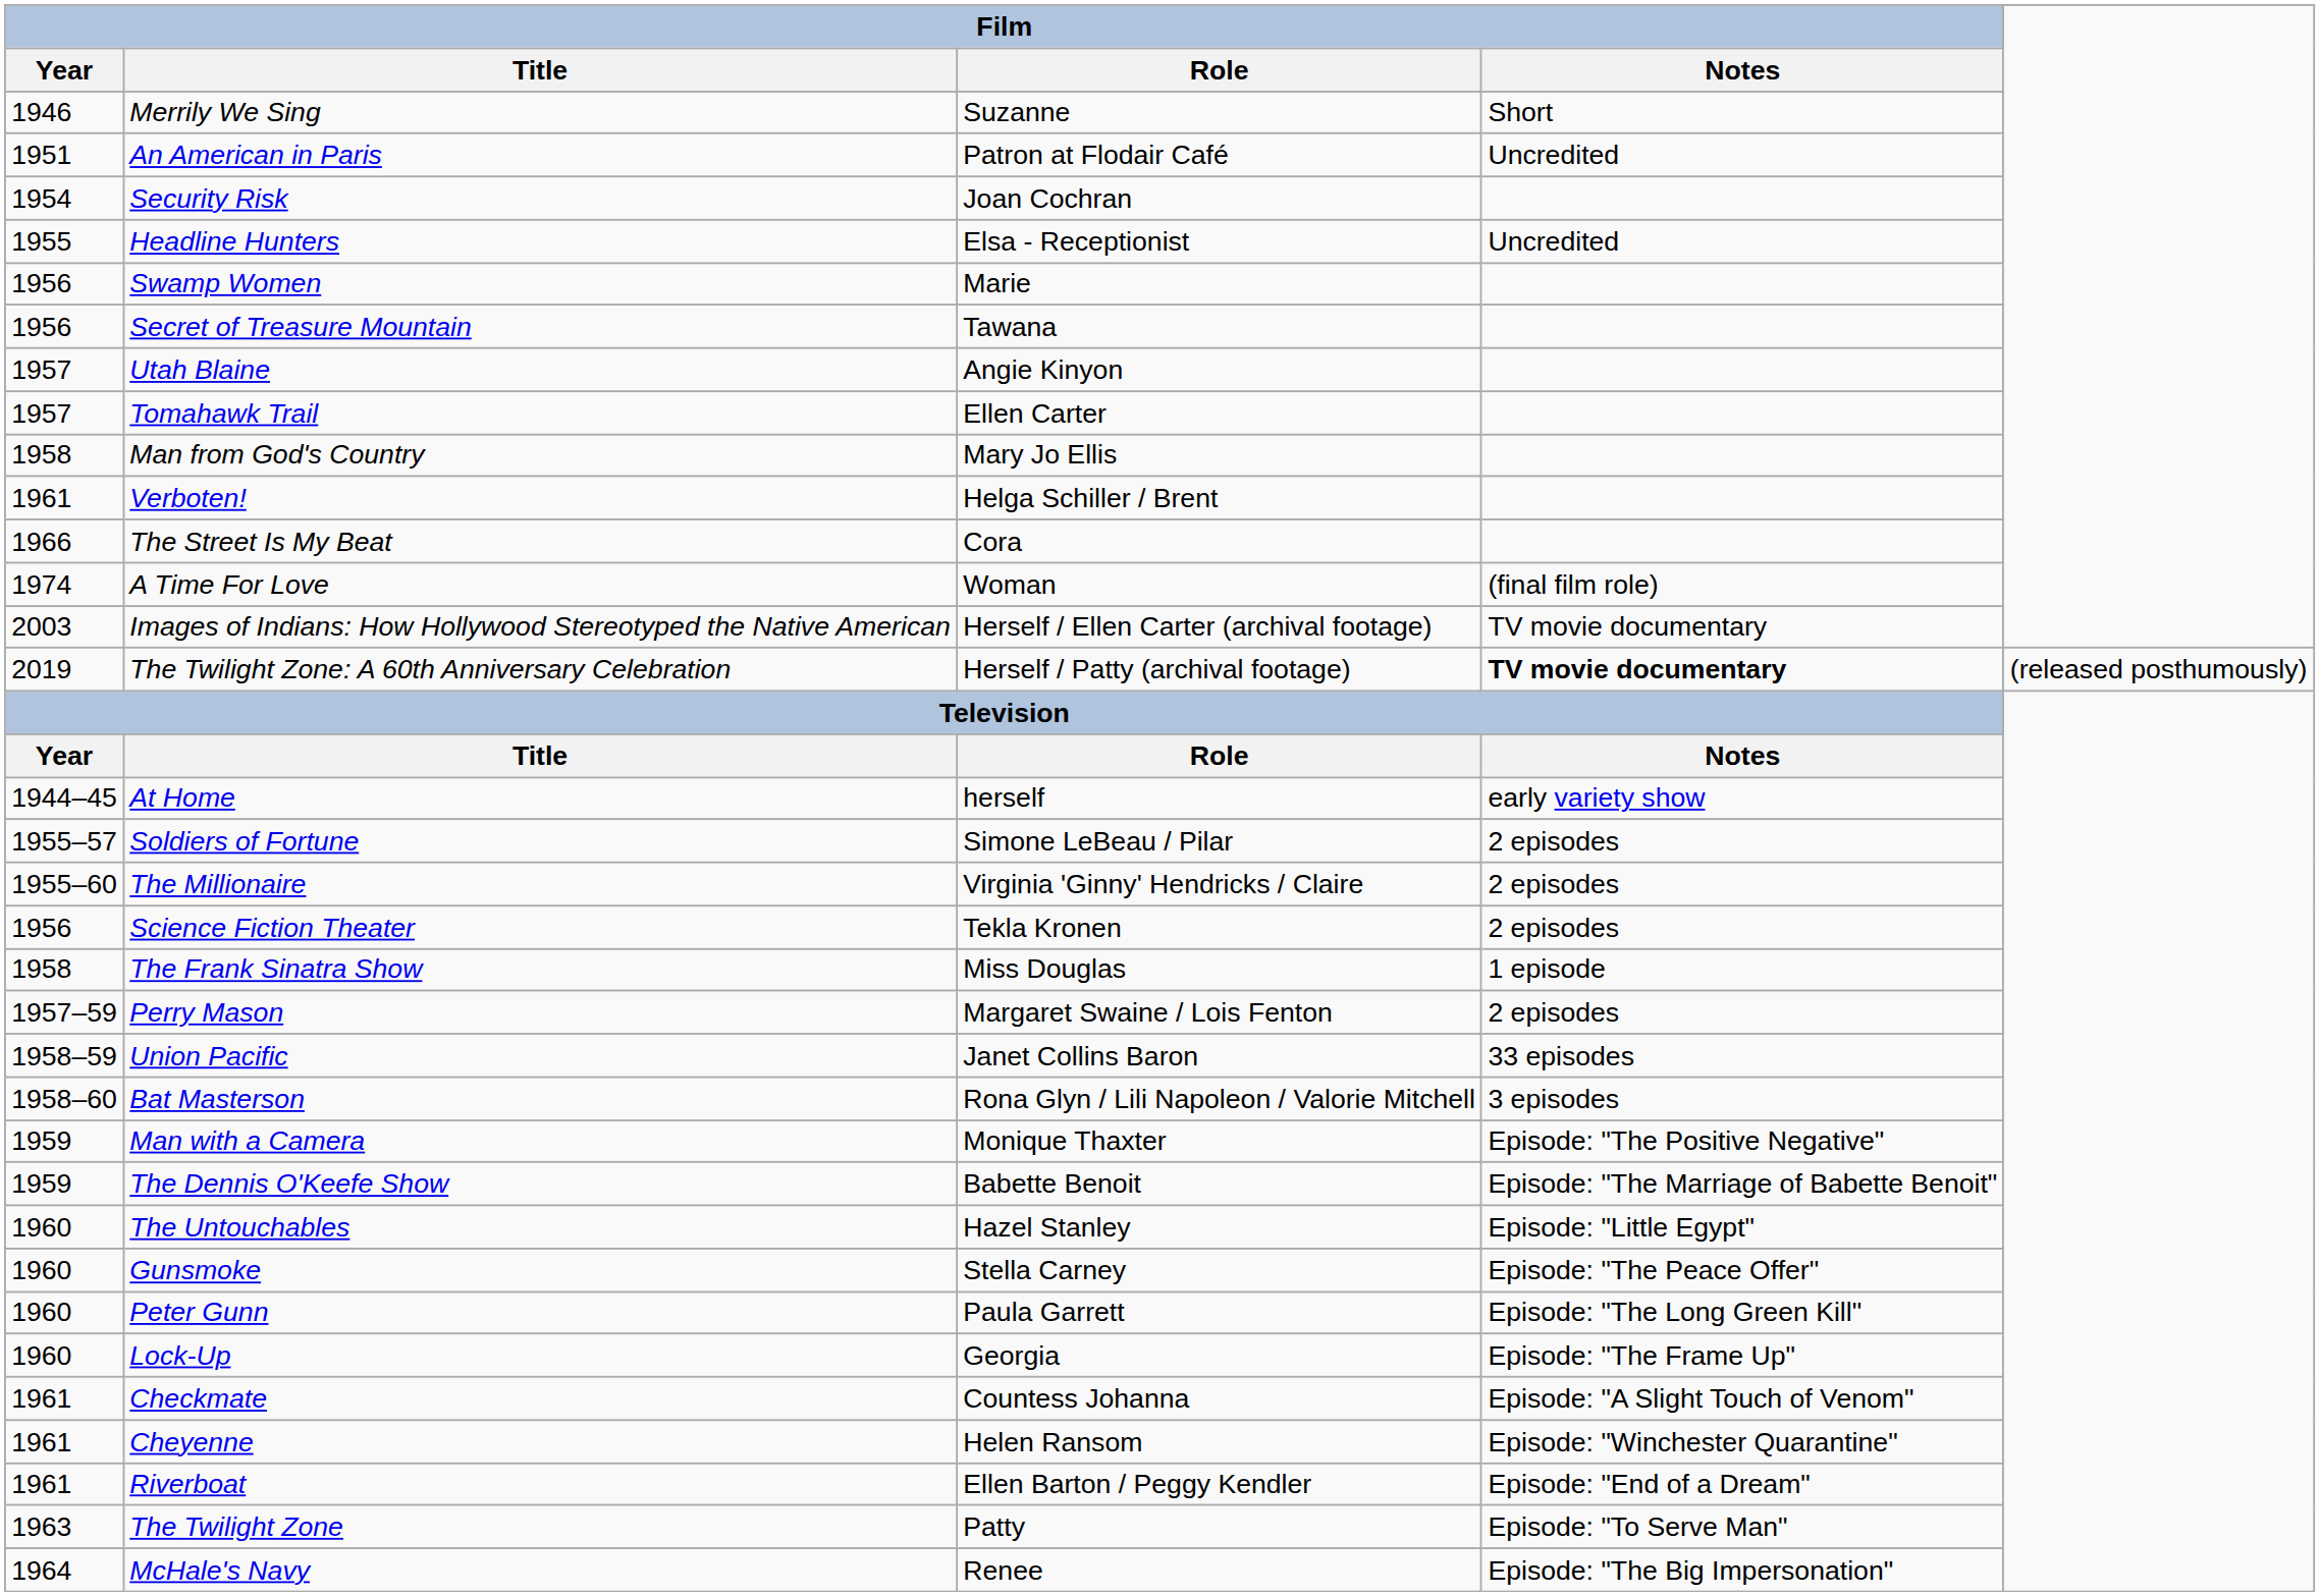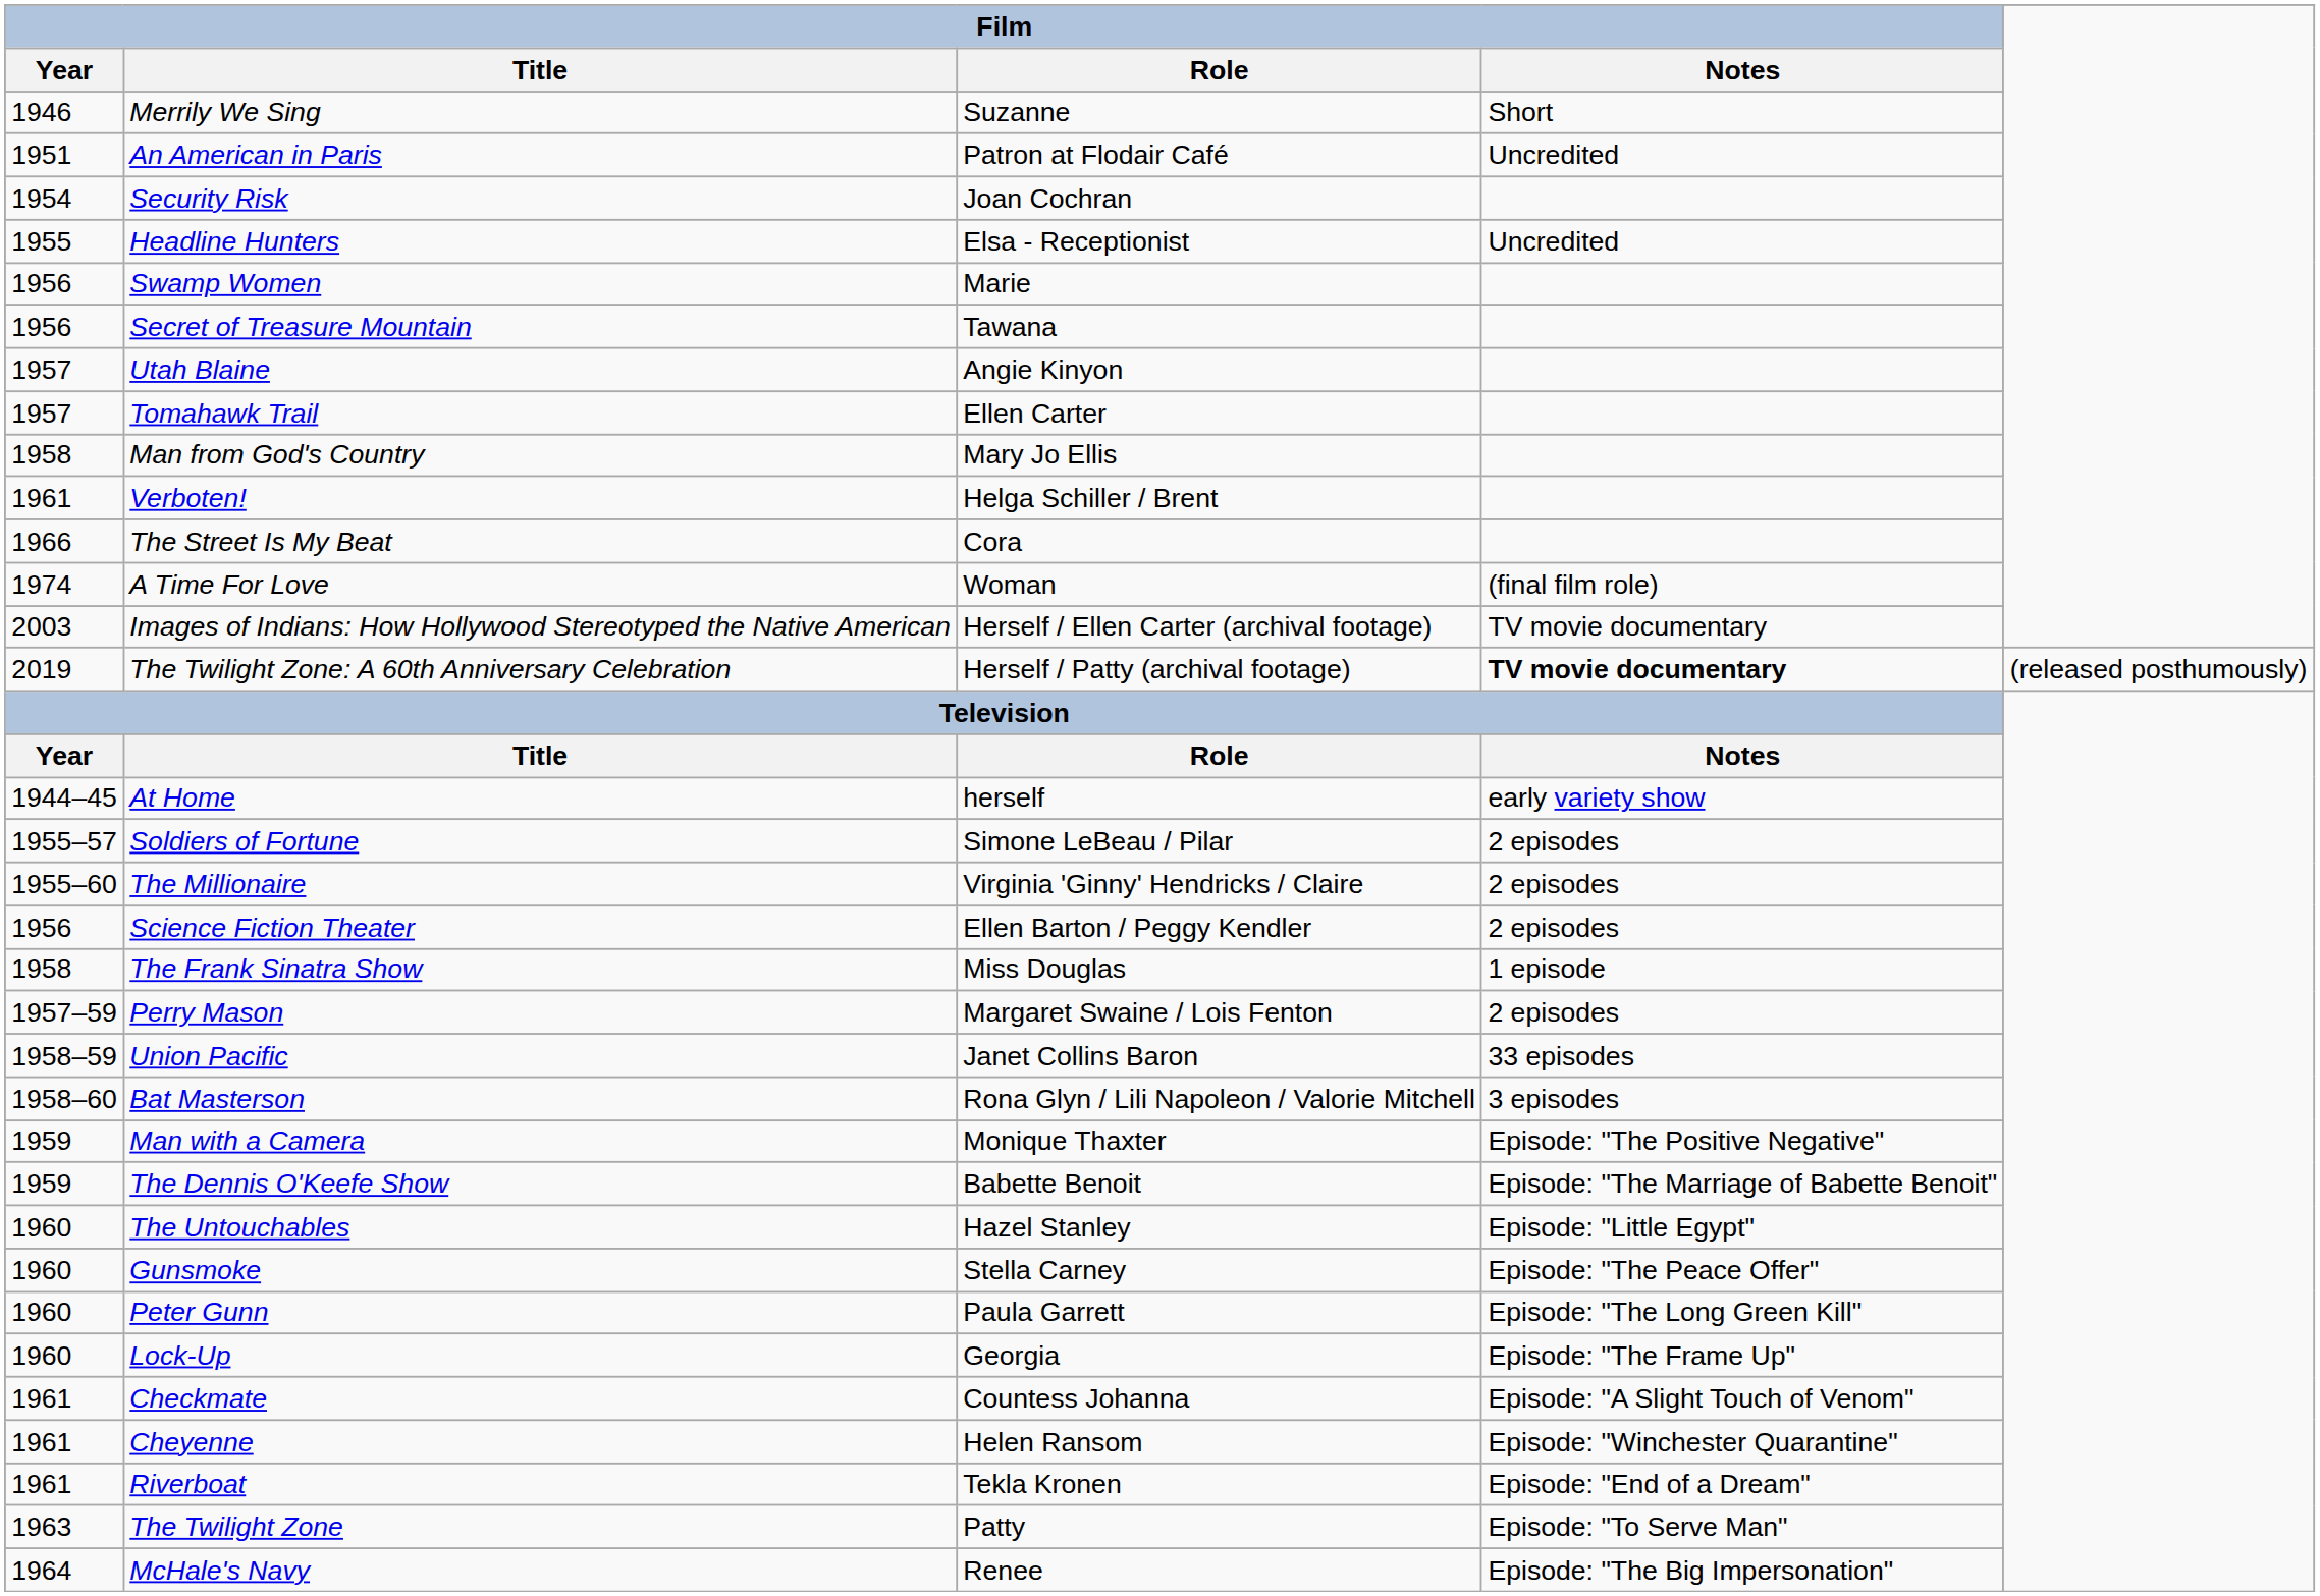 <table class="wikitable" style="font-size: 90%;">
 <tr>
 <th colspan="4" style="background: LightSteelBlue;">Film</th>
 </tr>
 <tr>
 <th>Year</th>
 <th>Title</th>
 <th>Role</th>
 <th>Notes</th>
 </tr>
 <tr>
 <td>1946</td>
 <td><em> Merrily We Sing</em></td>
 <td>Suzanne</td>
 <td>Short</td>
 </tr>
 <tr>
 <td>1951</td>
 <td><em><a href='#'>An American in Paris</a></em></td>
 <td>Patron at Flodair Café</td>
 <td>Uncredited</td>
 </tr>
 <tr>
 <td>1954</td>
 <td><em><a href='#'>Security Risk</a></em></td>
 <td>Joan Cochran</td>
 <td></td>
 </tr>
 <tr>
 <td>1955</td>
 <td><em><a href='#'>Headline Hunters</a></em></td>
 <td>Elsa - Receptionist</td>
 <td>Uncredited</td>
 </tr>
 <tr>
 <td>1956</td>
 <td><em><a href='#'>Swamp Women</a></em></td>
 <td>Marie</td>
 <td></td>
 </tr>
 <tr>
 <td>1956</td>
 <td><em><a href='#'>Secret of Treasure Mountain</a></em></td>
 <td>Tawana</td>
 <td></td>
 </tr>
 <tr>
 <td>1957</td>
 <td><em><a href='#'>Utah Blaine</a></em></td>
 <td>Angie Kinyon</td>
 <td></td>
 </tr>
 <tr>
 <td>1957</td>
 <td><em><a href='#'>Tomahawk Trail</a></em></td>
 <td>Ellen Carter</td>
 <td></td>
 </tr>
 <tr>
 <td>1958</td>
 <td><em>Man from God's Country</em></td>
 <td>Mary Jo Ellis</td>
 <td></td>
 </tr>
 <tr>
 <td>1961</td>
 <td><em><a href='#'>Verboten!</a></em></td>
 <td>Helga Schiller / Brent</td>
 <td></td>
 </tr>
 <tr>
 <td>1966</td>
 <td><em>The Street Is My Beat</em></td>
 <td>Cora</td>
 <td></td>
 </tr>
 <tr>
 <td>1974</td>
 <td><em>A Time For Love</em></td>
 <td>Woman</td>
 <td>(final film role)</td>
 </tr>
 <tr>
 <td>2003</td>
 <td><em>Images of Indians: How Hollywood Stereotyped the Native American</em></td>
 <td>Herself / Ellen Carter (archival footage)</td>
 <td>TV movie documentary</td>
 </tr>
 <tr>
 <td>2019</td>
 <td><em>The Twilight Zone: A 60th Anniversary Celebration</em></td>
 <td>Herself / Patty (archival footage)</td>
 <td><strong>TV movie documentary</strong></td>
 <td>(released posthumously)</td>
 </tr>
 <tr>
 <th colspan="4" style="background: LightSteelBlue;">Television</th>
 </tr>
 <tr>
 <th>Year</th>
 <th>Title</th>
 <th>Role</th>
 <th>Notes</th>
 </tr>
 <tr>
 <td>1944–45</td>
 <td><em><a href='#'>At Home</a></em></td>
 <td>herself</td>
 <td>early <a href='#'>variety show</a></td>
 </tr>
 <tr>
 <td>1955–57</td>
 <td><em><a href='#'>Soldiers of Fortune</a></em></td>
 <td>Simone LeBeau / Pilar</td>
 <td>2 episodes</td>
 </tr>
 <tr>
 <td>1955–60</td>
 <td><em><a href='#'>The Millionaire</a></em></td>
 <td>Virginia 'Ginny' Hendricks / Claire</td>
 <td>2 episodes</td>
 </tr>
 <tr>
 <td>1956</td>
 <td><em><a href='#'>Science Fiction Theater</a></em></td>
-<td>Tekla Kronen</td>
+<td>Ellen Barton / Peggy Kendler</td>
 <td>2 episodes</td>
 </tr>
 <tr>
 <td>1958</td>
 <td><em><a href='#'>The Frank Sinatra Show</a></em></td>
 <td>Miss Douglas</td>
 <td>1 episode</td>
 </tr>
 <tr>
 <td>1957–59</td>
 <td><em><a href='#'>Perry Mason</a></em></td>
 <td>Margaret Swaine / Lois Fenton</td>
 <td>2 episodes</td>
 </tr>
 <tr>
 <td>1958–59</td>
 <td><em><a href='#'>Union Pacific</a></em></td>
 <td>Janet Collins Baron</td>
 <td>33 episodes</td>
 </tr>
 <tr>
 <td>1958–60</td>
 <td><em><a href='#'>Bat Masterson</a></em></td>
 <td>Rona Glyn / Lili Napoleon / Valorie Mitchell</td>
 <td>3 episodes</td>
 </tr>
 <tr>
 <td>1959</td>
 <td><em><a href='#'>Man with a Camera</a></em></td>
 <td>Monique Thaxter</td>
 <td>Episode: "The Positive Negative"</td>
 </tr>
 <tr>
 <td>1959</td>
 <td><em><a href='#'>The Dennis O'Keefe Show</a></em></td>
 <td>Babette Benoit</td>
 <td>Episode: "The Marriage of Babette Benoit"</td>
 </tr>
 <tr>
 <td>1960</td>
 <td><em><a href='#'>The Untouchables</a></em></td>
 <td>Hazel Stanley</td>
 <td>Episode: "Little Egypt"</td>
 </tr>
 <tr>
 <td>1960</td>
 <td><em><a href='#'>Gunsmoke</a></em></td>
 <td>Stella Carney</td>
 <td>Episode: "The Peace Offer"</td>
 </tr>
 <tr>
 <td>1960</td>
 <td><em><a href='#'>Peter Gunn</a></em></td>
 <td>Paula Garrett</td>
 <td>Episode: "The Long Green Kill"</td>
 </tr>
 <tr>
 <td>1960</td>
 <td><em><a href='#'>Lock-Up</a></em></td>
 <td>Georgia</td>
 <td>Episode: "The Frame Up"</td>
 </tr>
 <tr>
 <td>1961</td>
 <td><em><a href='#'>Checkmate</a></em></td>
 <td>Countess Johanna</td>
 <td>Episode: "A Slight Touch of Venom"</td>
 </tr>
 <tr>
 <td>1961</td>
 <td><em><a href='#'>Cheyenne</a></em></td>
 <td>Helen Ransom</td>
 <td>Episode: "Winchester Quarantine"</td>
 </tr>
 <tr>
 <td>1961</td>
 <td><em><a href='#'>Riverboat</a></em></td>
-<td>Ellen Barton / Peggy Kendler</td>
+<td>Tekla Kronen</td>
 <td>Episode: "End of a Dream"</td>
 </tr>
 <tr>
 <td>1963</td>
 <td><em><a href='#'>The Twilight Zone</a></em></td>
 <td>Patty</td>
 <td>Episode: "To Serve Man"</td>
 </tr>
 <tr>
 <td>1964</td>
 <td><em><a href='#'>McHale's Navy</a></em></td>
 <td>Renee</td>
 <td>Episode: "The Big Impersonation"</td>
 </tr>
 </table>
